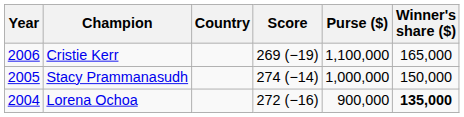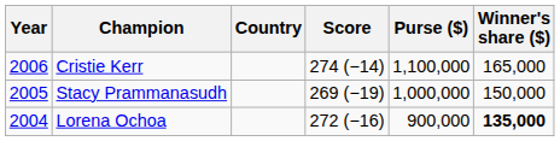 <table class="wikitable">
 <tr>
 <th>Year</th>
 <th>Champion</th>
 <th>Country</th>
 <th>Score</th>
 <th>Purse ($)</th>
 <th>Winner's<br>share ($)</th>
 </tr>
 <tr>
 <td><a href='#'>2006</a></td>
 <td><a href='#'>Cristie Kerr</a></td>
 <td></td>
-<td>269 (−19)</td>
+<td>274 (−14)</td>
 <td align=right>1,100,000</td>
 <td align=center>165,000</td>
 </tr>
 <tr>
 <td><a href='#'>2005</a></td>
 <td><a href='#'>Stacy Prammanasudh</a></td>
 <td></td>
-<td>274 (−14)</td>
+<td>269 (−19)</td>
 <td align=right>1,000,000</td>
 <td align=center>150,000</td>
 </tr>
 <tr>
 <td><a href='#'>2004</a></td>
 <td><a href='#'>Lorena Ochoa</a></td>
 <td></td>
 <td>272 (−16)</td>
 <td align=right>900,000</td>
 <td align=center><strong>135,000</strong></td>
 </tr>
 </table>
